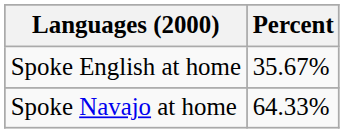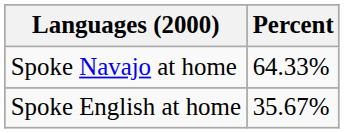 <table class="wikitable sortable collapsible" style="font-size: 90%;">
 <tr>
 <th>Languages (2000)</th>
 <th>Percent</th>
 </tr>
 <tr>
+<td>Spoke <a href='#'>Navajo</a> at home</td>
+<td>64.33%</td>
+</tr>
+<tr>
 <td>Spoke English at home</td>
 <td>35.67%</td>
 </tr>
-<tr>
-<td>Spoke <a href='#'>Navajo</a> at home</td>
-<td>64.33%</td>
-</tr>
 </table>
